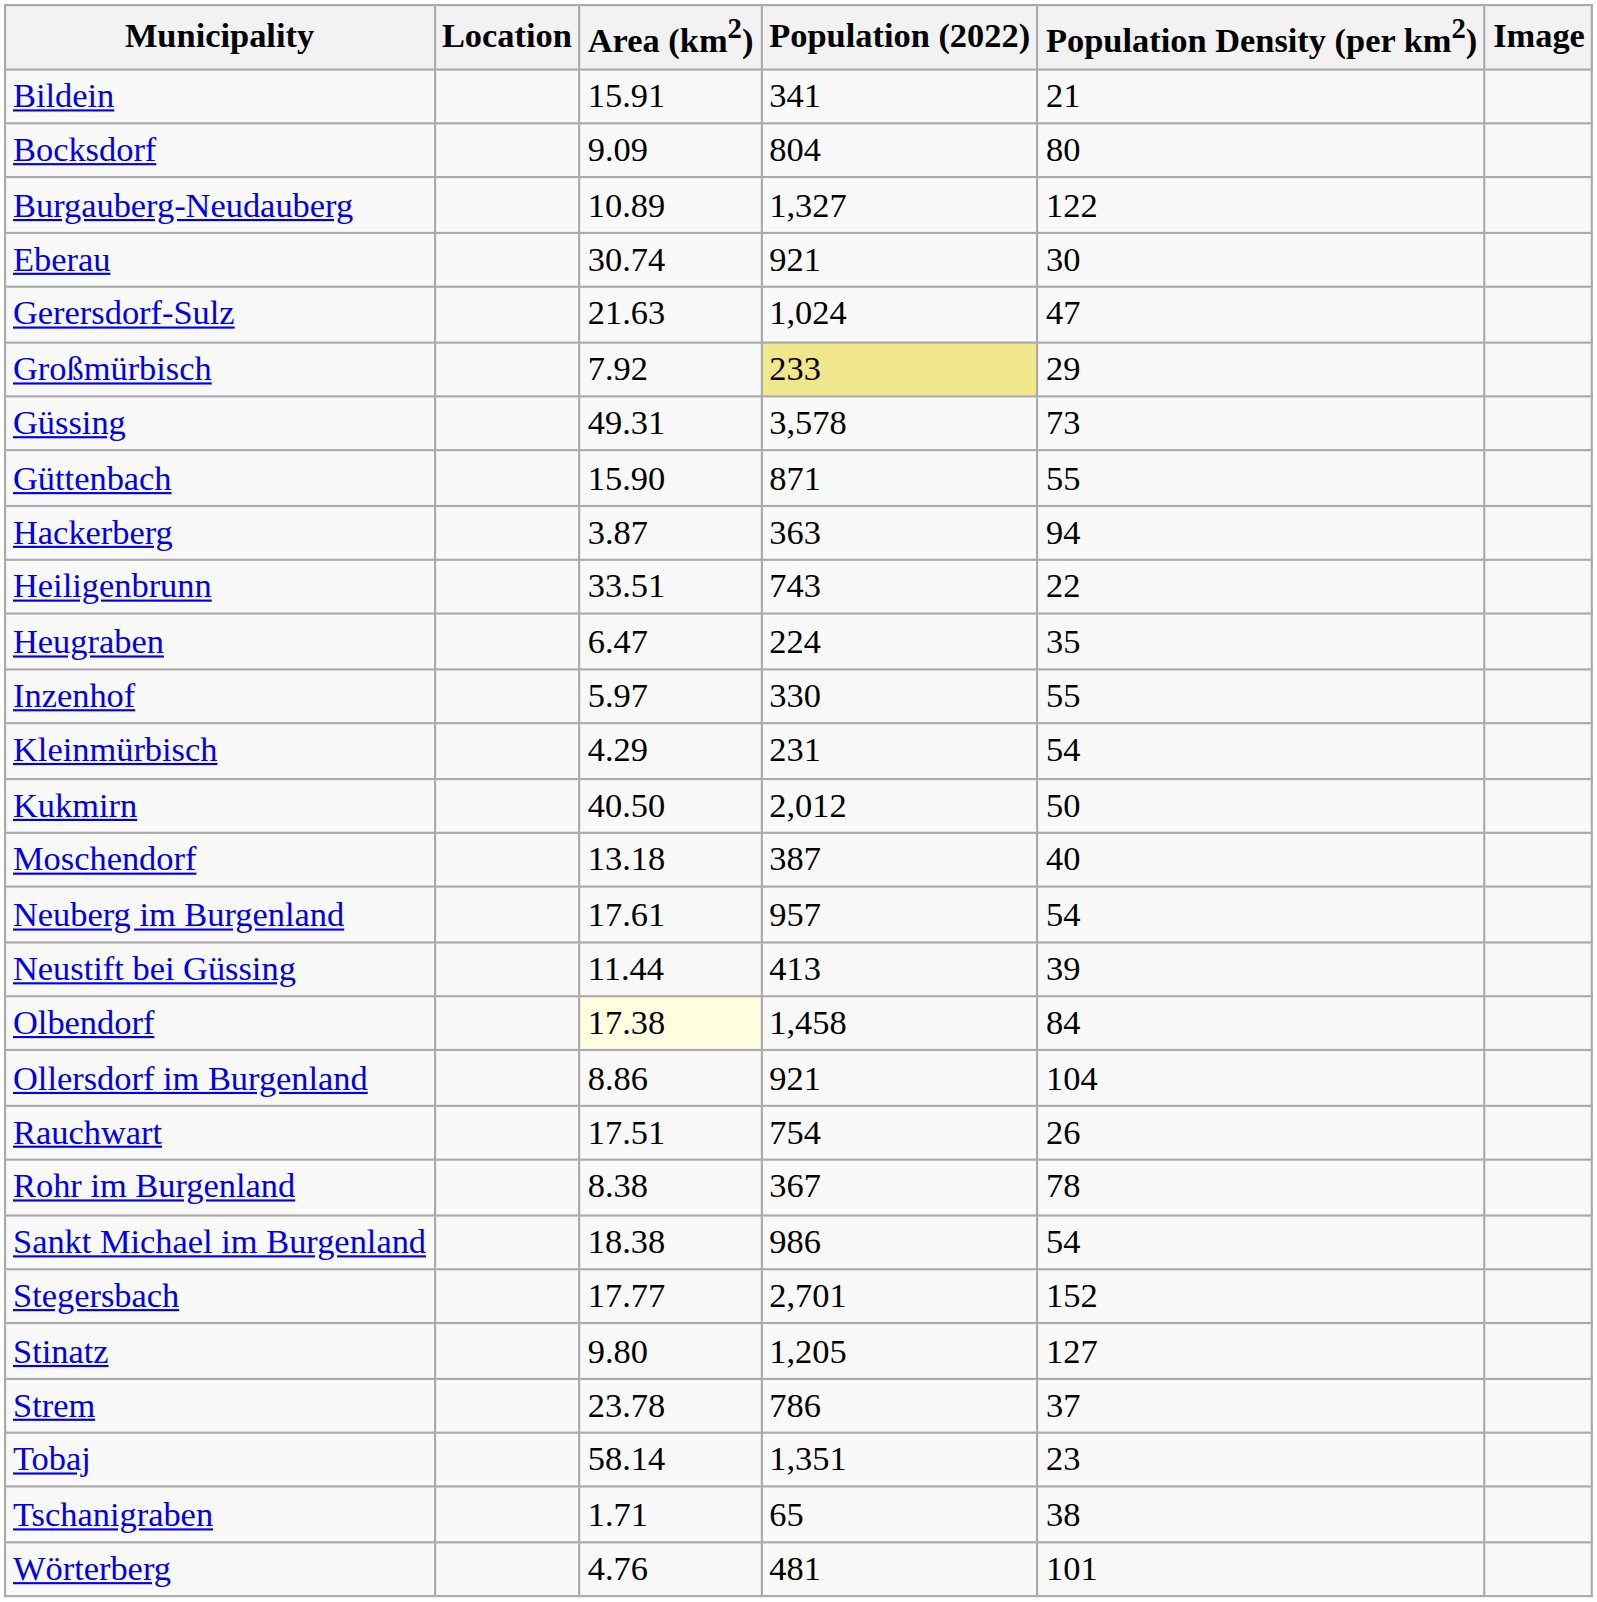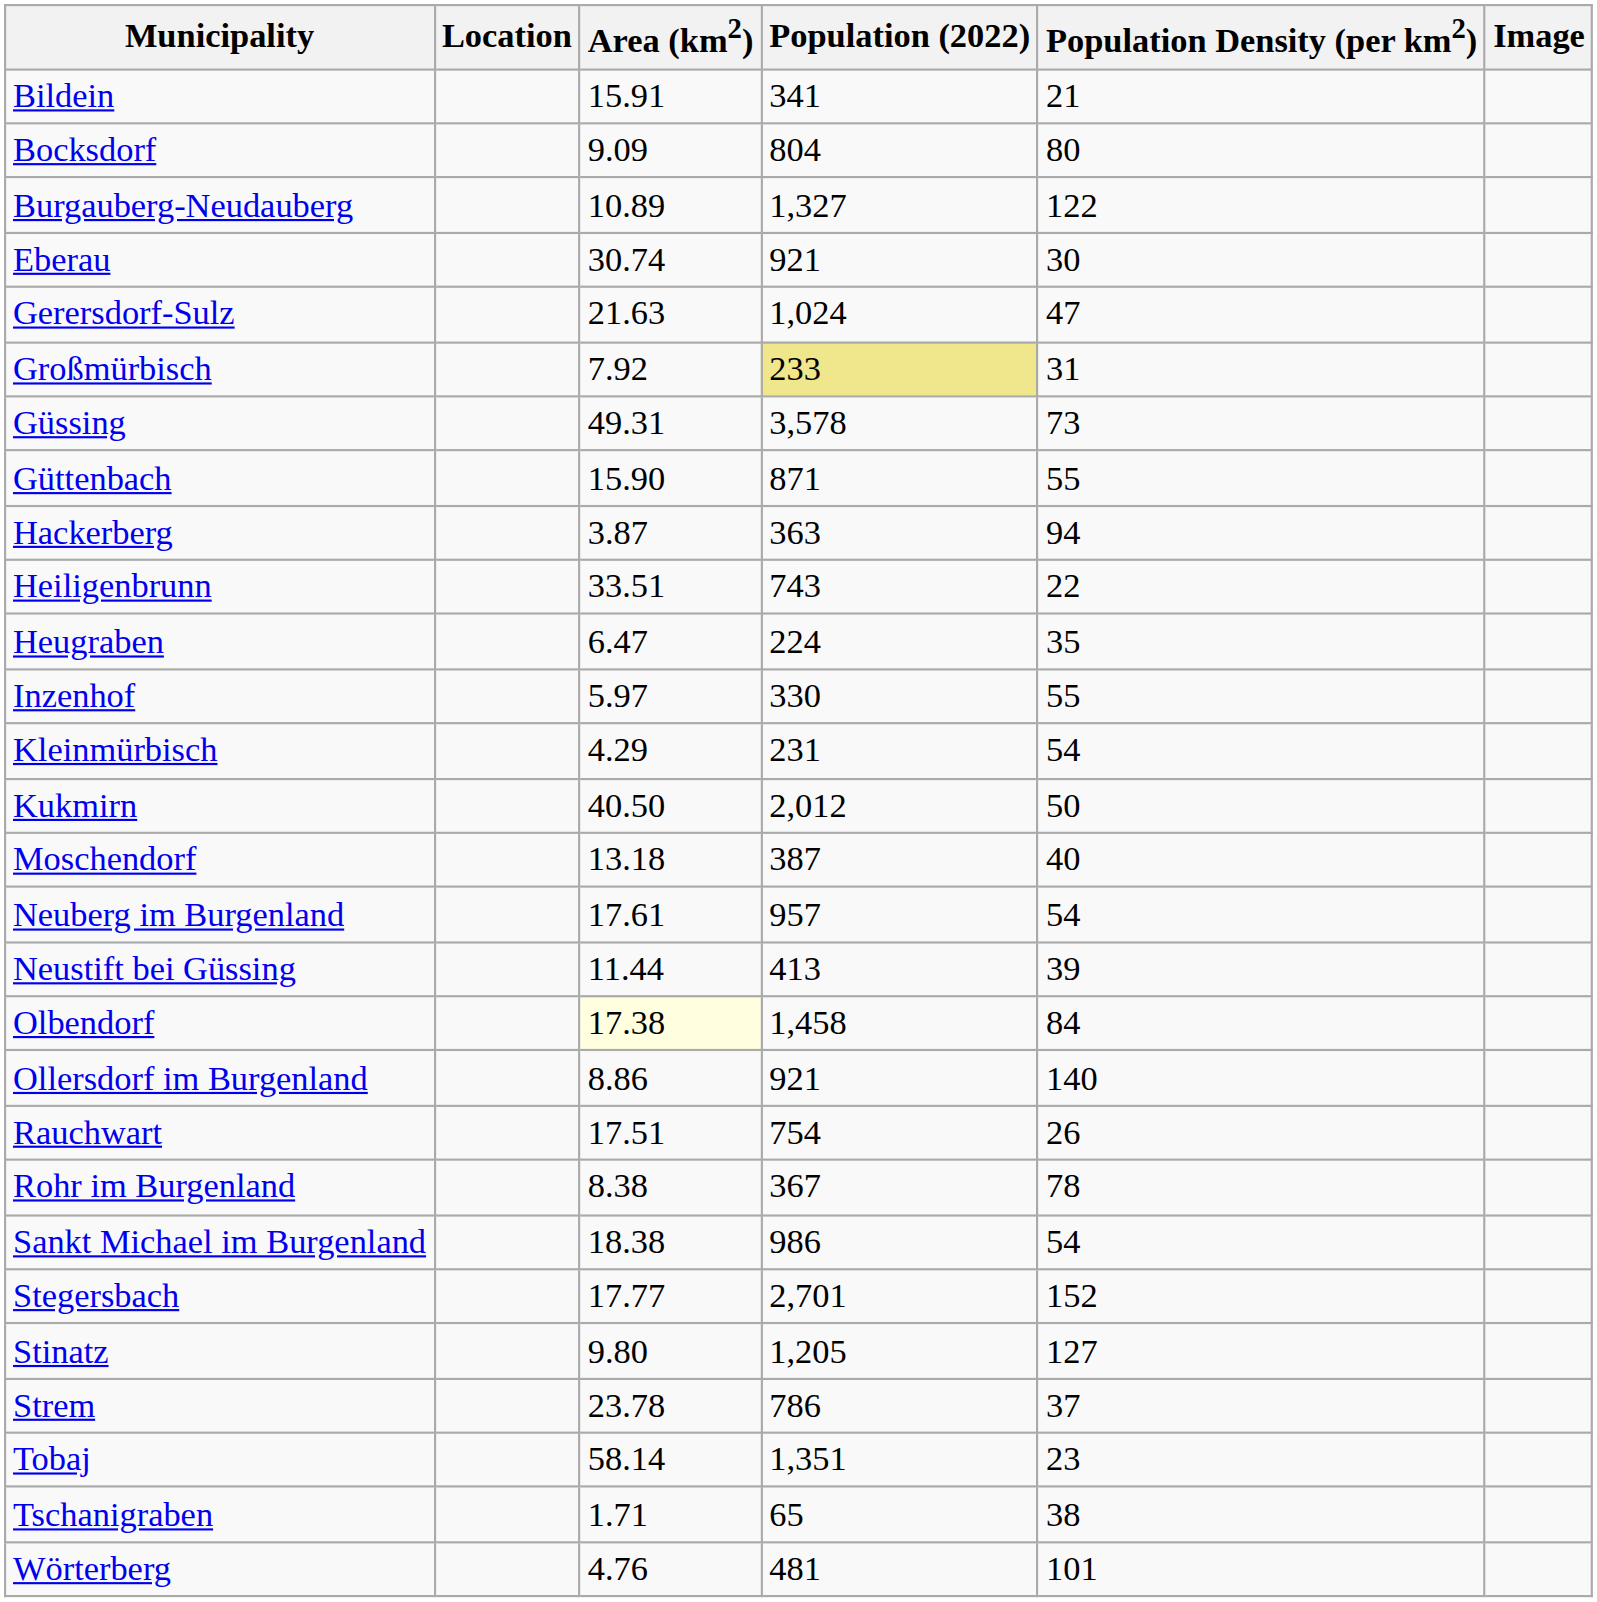 <table class="wikitable sortable">
 <tr>
 <th>Municipality</th>
 <th>Location</th>
 <th>Area (km<sup>2</sup>)</th>
 <th>Population (2022)</th>
 <th>Population Density (per km<sup>2</sup>)</th>
 <th>Image</th>
 </tr>
 <tr>
 <td><a href='#'>Bildein</a></td>
 <td></td>
 <td>15.91</td>
 <td>341</td>
 <td>21</td>
 <td></td>
 </tr>
 <tr>
 <td><a href='#'>Bocksdorf</a></td>
 <td></td>
 <td>9.09</td>
 <td>804</td>
 <td>80</td>
 <td></td>
 </tr>
 <tr>
 <td><a href='#'>Burgauberg-Neudauberg</a></td>
 <td></td>
 <td>10.89</td>
 <td>1,327</td>
 <td>122</td>
 <td></td>
 </tr>
 <tr>
 <td><a href='#'>Eberau</a></td>
 <td></td>
 <td>30.74</td>
 <td>921</td>
 <td>30</td>
 <td></td>
 </tr>
 <tr>
 <td><a href='#'>Gerersdorf-Sulz</a></td>
 <td></td>
 <td>21.63</td>
 <td>1,024</td>
 <td>47</td>
 <td></td>
 </tr>
 <tr>
 <td><a href='#'>Großmürbisch</a></td>
 <td></td>
 <td>7.92</td>
 <td style="background: khaki;">233</td>
-<td>29</td>
+<td>31</td>
 <td></td>
 </tr>
 <tr>
 <td><a href='#'>Güssing</a></td>
 <td></td>
 <td>49.31</td>
 <td>3,578</td>
 <td>73</td>
 <td></td>
 </tr>
 <tr>
 <td><a href='#'>Güttenbach</a></td>
 <td></td>
 <td>15.90</td>
 <td>871</td>
 <td>55</td>
 <td></td>
 </tr>
 <tr>
 <td><a href='#'>Hackerberg</a></td>
 <td></td>
 <td>3.87</td>
 <td>363</td>
 <td>94</td>
 <td></td>
 </tr>
 <tr>
 <td><a href='#'>Heiligenbrunn</a></td>
 <td></td>
 <td>33.51</td>
 <td>743</td>
 <td>22</td>
 <td></td>
 </tr>
 <tr>
 <td><a href='#'>Heugraben</a></td>
 <td></td>
 <td>6.47</td>
 <td>224</td>
 <td>35</td>
 <td></td>
 </tr>
 <tr>
 <td><a href='#'>Inzenhof</a></td>
 <td></td>
 <td>5.97</td>
 <td>330</td>
 <td>55</td>
 <td></td>
 </tr>
 <tr>
 <td><a href='#'>Kleinmürbisch</a></td>
 <td></td>
 <td>4.29</td>
 <td>231</td>
 <td>54</td>
 <td></td>
 </tr>
 <tr>
 <td><a href='#'>Kukmirn</a></td>
 <td></td>
 <td>40.50</td>
 <td>2,012</td>
 <td>50</td>
 <td></td>
 </tr>
 <tr>
 <td><a href='#'>Moschendorf</a></td>
 <td></td>
 <td>13.18</td>
 <td>387</td>
 <td>40</td>
 <td></td>
 </tr>
 <tr>
 <td><a href='#'>Neuberg im Burgenland</a></td>
 <td></td>
 <td>17.61</td>
 <td>957</td>
 <td>54</td>
 <td></td>
 </tr>
 <tr>
 <td><a href='#'>Neustift bei Güssing</a></td>
 <td></td>
 <td>11.44</td>
 <td>413</td>
 <td>39</td>
 <td></td>
 </tr>
 <tr>
 <td><a href='#'>Olbendorf</a></td>
 <td></td>
 <td style="background: lightyellow;">17.38</td>
 <td>1,458</td>
 <td>84</td>
 <td></td>
 </tr>
 <tr>
 <td><a href='#'>Ollersdorf im Burgenland</a></td>
 <td></td>
 <td>8.86</td>
 <td>921</td>
-<td>104</td>
+<td>140</td>
 <td></td>
 </tr>
 <tr>
 <td><a href='#'>Rauchwart</a></td>
 <td></td>
 <td>17.51</td>
 <td>754</td>
 <td>26</td>
 <td></td>
 </tr>
 <tr>
 <td><a href='#'>Rohr im Burgenland</a></td>
 <td></td>
 <td>8.38</td>
 <td>367</td>
 <td>78</td>
 <td></td>
 </tr>
 <tr>
 <td><a href='#'>Sankt Michael im Burgenland</a></td>
 <td></td>
 <td>18.38</td>
 <td>986</td>
 <td>54</td>
 <td></td>
 </tr>
 <tr>
 <td><a href='#'>Stegersbach</a></td>
 <td></td>
 <td>17.77</td>
 <td>2,701</td>
 <td>152</td>
 <td></td>
 </tr>
 <tr>
 <td><a href='#'>Stinatz</a></td>
 <td></td>
 <td>9.80</td>
 <td>1,205</td>
 <td>127</td>
 <td></td>
 </tr>
 <tr>
 <td><a href='#'>Strem</a></td>
 <td></td>
 <td>23.78</td>
 <td>786</td>
 <td>37</td>
 <td></td>
 </tr>
 <tr>
 <td><a href='#'>Tobaj</a></td>
 <td></td>
 <td>58.14</td>
 <td>1,351</td>
 <td>23</td>
 <td></td>
 </tr>
 <tr>
 <td><a href='#'>Tschanigraben</a></td>
 <td></td>
 <td>1.71</td>
 <td>65</td>
 <td>38</td>
 <td></td>
 </tr>
 <tr>
 <td><a href='#'>Wörterberg</a></td>
 <td></td>
 <td>4.76</td>
 <td>481</td>
 <td>101</td>
 <td></td>
 </tr>
 </table>
